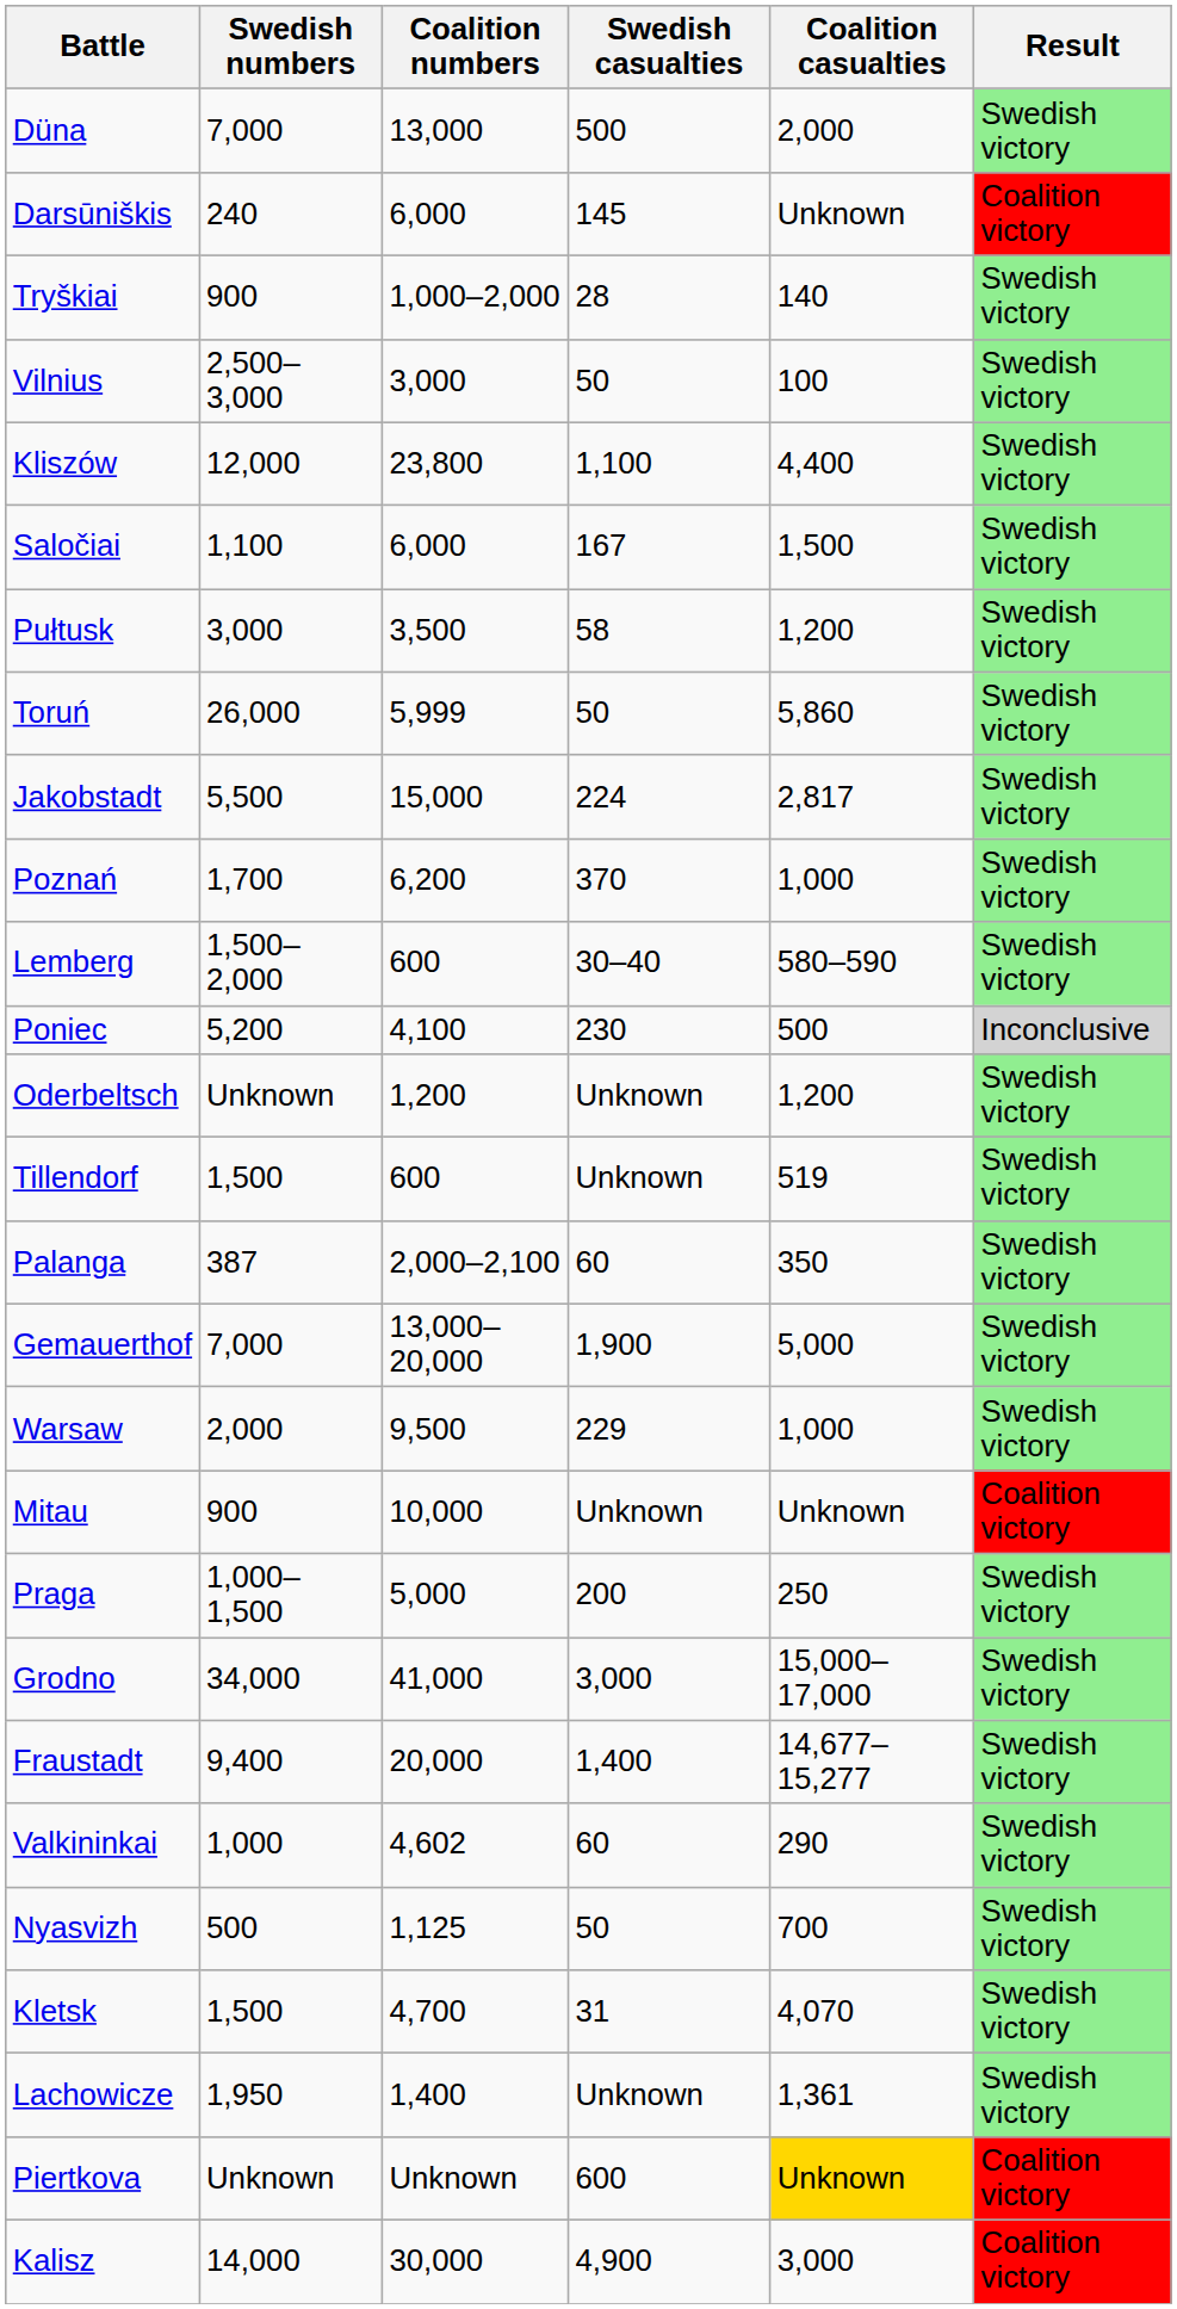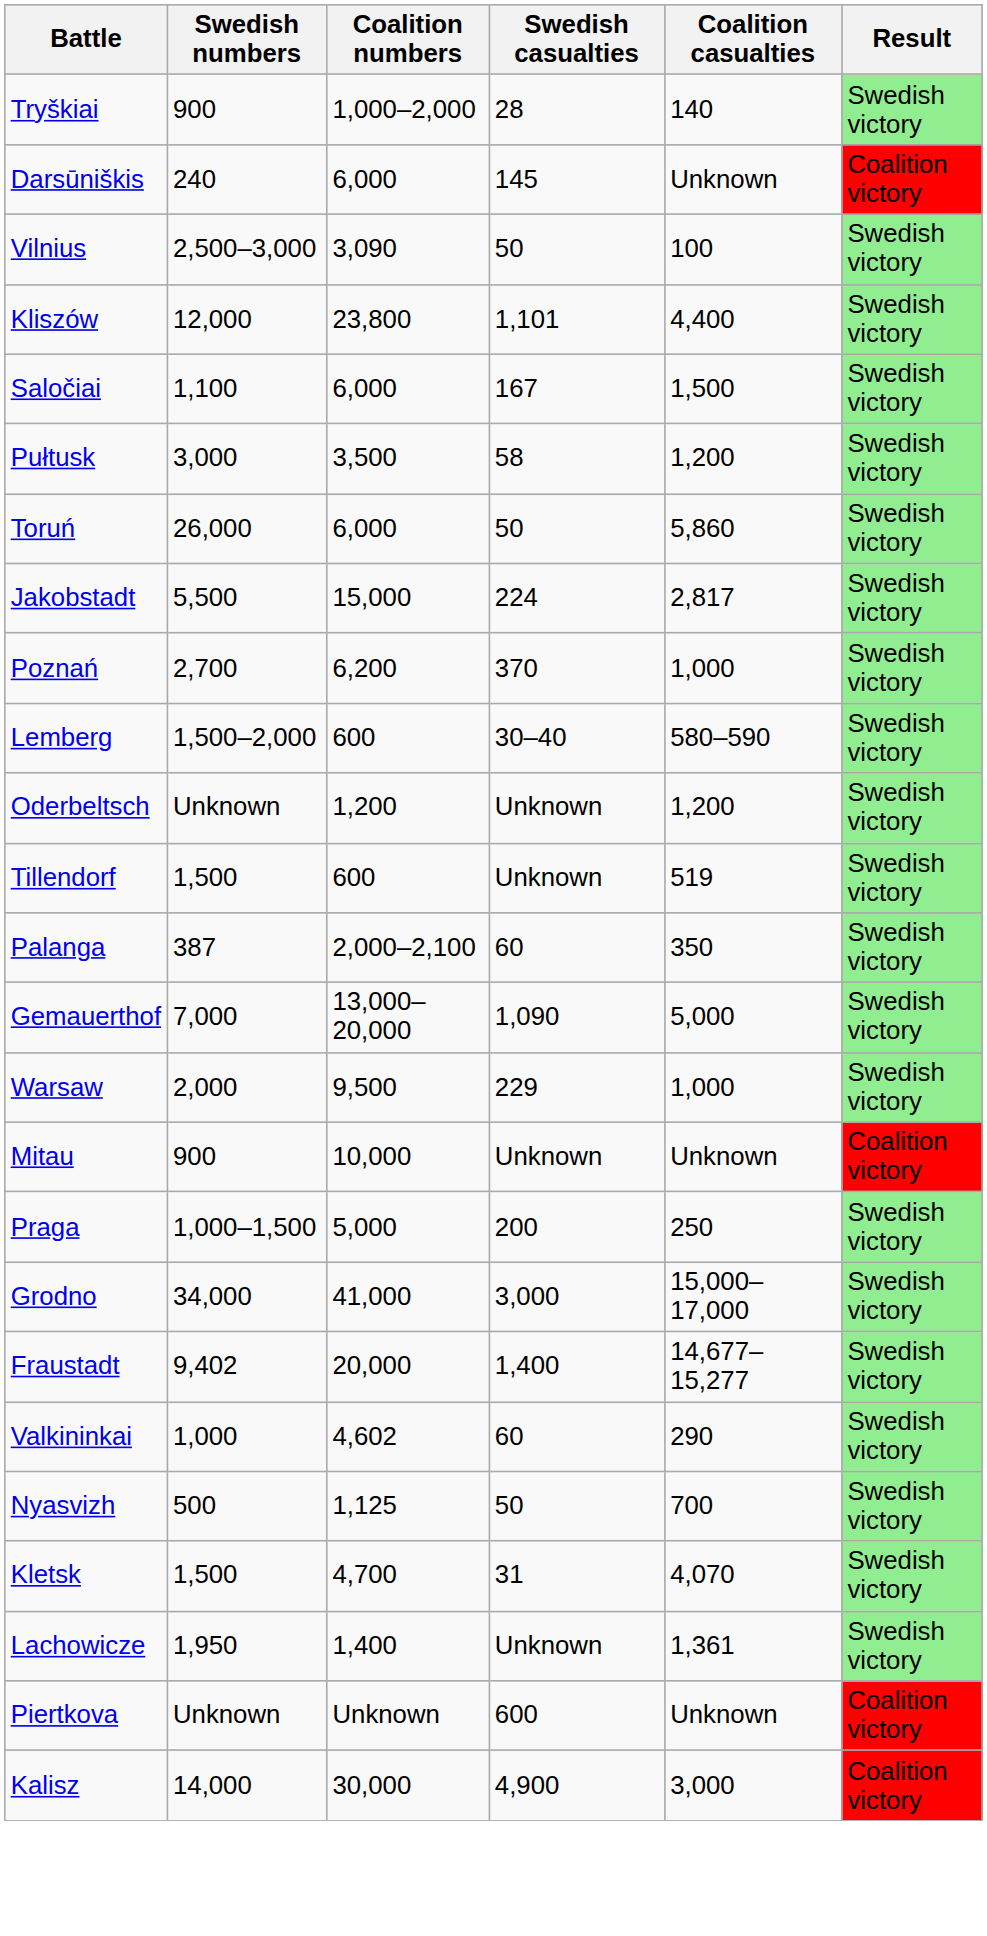 <table class="wikitable">
 <tr>
 <th>Battle</th>
 <th>Swedish numbers</th>
 <th>Coalition numbers</th>
 <th>Swedish casualties</th>
 <th>Coalition casualties</th>
 <th>Result</th>
 </tr>
 <tr>
-<td><a href='#'>Düna</a></td>
-<td>7,000</td>
-<td>13,000</td>
-<td>500</td>
-<td>2,000</td>
+<td><a href='#'>Tryškiai</a></td>
+<td>900</td>
+<td>1,000–2,000</td>
+<td>28</td>
+<td>140</td>
 <td style="background:lightgreen">Swedish victory</td>
 </tr>
 <tr>
 <td><a href='#'>Darsūniškis</a></td>
 <td>240</td>
 <td>6,000</td>
 <td>145</td>
 <td>Unknown</td>
 <td style="background:red">Coalition victory</td>
 </tr>
 <tr>
-<td><a href='#'>Tryškiai</a></td>
-<td>900</td>
-<td>1,000–2,000</td>
-<td>28</td>
-<td>140</td>
-<td style="background:lightgreen">Swedish victory</td>
-</tr>
-<tr>
 <td><a href='#'>Vilnius</a></td>
 <td>2,500–3,000</td>
-<td>3,000</td>
+<td>3,090</td>
 <td>50</td>
 <td>100</td>
 <td style="background:lightgreen">Swedish victory</td>
 </tr>
 <tr>
 <td><a href='#'>Kliszów</a></td>
 <td>12,000</td>
 <td>23,800</td>
-<td>1,100</td>
+<td>1,101</td>
 <td>4,400</td>
 <td style="background:lightgreen">Swedish victory</td>
 </tr>
 <tr>
 <td><a href='#'>Saločiai</a></td>
 <td>1,100</td>
 <td>6,000</td>
 <td>167</td>
 <td>1,500</td>
 <td style="background:lightgreen">Swedish victory</td>
 </tr>
 <tr>
 <td><a href='#'>Pułtusk</a></td>
 <td>3,000</td>
 <td>3,500</td>
 <td>58</td>
 <td>1,200</td>
 <td style="background:lightgreen">Swedish victory</td>
 </tr>
 <tr>
 <td><a href='#'>Toruń</a></td>
 <td>26,000</td>
-<td>5,999</td>
+<td>6,000</td>
 <td>50</td>
 <td>5,860</td>
 <td style="background:lightgreen">Swedish victory</td>
 </tr>
 <tr>
 <td><a href='#'>Jakobstadt</a></td>
 <td>5,500</td>
 <td>15,000</td>
 <td>224</td>
 <td>2,817</td>
 <td style="background:lightgreen">Swedish victory</td>
 </tr>
 <tr>
 <td><a href='#'>Poznań</a></td>
-<td>1,700</td>
+<td>2,700</td>
 <td>6,200</td>
 <td>370</td>
 <td>1,000</td>
 <td style="background:lightgreen">Swedish victory</td>
 </tr>
 <tr>
 <td><a href='#'>Lemberg</a></td>
 <td>1,500–2,000</td>
 <td>600</td>
 <td>30–40</td>
 <td>580–590</td>
 <td style="background:lightgreen">Swedish victory</td>
-</tr>
-<tr>
-<td><a href='#'>Poniec</a></td>
-<td>5,200</td>
-<td>4,100</td>
-<td>230</td>
-<td>500</td>
-<td style="background:lightgrey">Inconclusive</td>
 </tr>
 <tr>
 <td><a href='#'>Oderbeltsch</a></td>
 <td>Unknown</td>
 <td>1,200</td>
 <td>Unknown</td>
 <td>1,200</td>
 <td style="background:lightgreen">Swedish victory</td>
 </tr>
 <tr>
 <td><a href='#'>Tillendorf</a></td>
 <td>1,500</td>
 <td>600</td>
 <td>Unknown</td>
 <td>519</td>
 <td style="background:lightgreen">Swedish victory</td>
 </tr>
 <tr>
 <td><a href='#'>Palanga</a></td>
 <td>387</td>
 <td>2,000–2,100</td>
 <td>60</td>
 <td>350</td>
 <td style="background:lightgreen">Swedish victory</td>
 </tr>
 <tr>
 <td><a href='#'>Gemauerthof</a></td>
 <td>7,000</td>
 <td>13,000–20,000</td>
-<td>1,900</td>
+<td>1,090</td>
 <td>5,000</td>
 <td style="background:lightgreen">Swedish victory</td>
 </tr>
 <tr>
 <td><a href='#'>Warsaw</a></td>
 <td>2,000</td>
 <td>9,500</td>
 <td>229</td>
 <td>1,000</td>
 <td style="background:lightgreen">Swedish victory</td>
 </tr>
 <tr>
 <td><a href='#'>Mitau</a></td>
 <td>900</td>
 <td>10,000</td>
 <td>Unknown</td>
 <td>Unknown</td>
 <td style="background:red">Coalition victory</td>
 </tr>
 <tr>
 <td><a href='#'>Praga</a></td>
 <td>1,000–1,500</td>
 <td>5,000</td>
 <td>200</td>
 <td>250</td>
 <td style="background:lightgreen">Swedish victory</td>
 </tr>
 <tr>
 <td><a href='#'>Grodno</a></td>
 <td>34,000</td>
 <td>41,000</td>
 <td>3,000</td>
 <td>15,000–17,000</td>
 <td style="background:lightgreen">Swedish victory</td>
 </tr>
 <tr>
 <td><a href='#'>Fraustadt</a></td>
-<td>9,400</td>
+<td>9,402</td>
 <td>20,000</td>
 <td>1,400</td>
 <td>14,677–15,277</td>
 <td style="background:lightgreen">Swedish victory</td>
 </tr>
 <tr>
 <td><a href='#'>Valkininkai</a></td>
 <td>1,000</td>
 <td>4,602</td>
 <td>60</td>
 <td>290</td>
 <td style="background:lightgreen">Swedish victory</td>
 </tr>
 <tr>
 <td><a href='#'>Nyasvizh</a></td>
 <td>500</td>
 <td>1,125</td>
 <td>50</td>
 <td>700</td>
 <td style="background:lightgreen">Swedish victory</td>
 </tr>
 <tr>
 <td><a href='#'>Kletsk</a></td>
 <td>1,500</td>
 <td>4,700</td>
 <td>31</td>
 <td>4,070</td>
 <td style="background:lightgreen">Swedish victory</td>
 </tr>
 <tr>
 <td><a href='#'>Lachowicze</a></td>
 <td>1,950</td>
 <td>1,400</td>
 <td>Unknown</td>
 <td>1,361</td>
 <td style="background:lightgreen">Swedish victory</td>
 </tr>
 <tr>
 <td><a href='#'>Piertkova</a></td>
 <td>Unknown</td>
 <td>Unknown</td>
 <td>600</td>
-<td style="background: gold;">Unknown</td>
+<td>Unknown</td>
 <td style="background:red">Coalition victory</td>
 </tr>
 <tr>
 <td><a href='#'>Kalisz</a></td>
 <td>14,000</td>
 <td>30,000</td>
 <td>4,900</td>
 <td>3,000</td>
 <td style="background:red">Coalition victory</td>
 </tr>
 </table>
